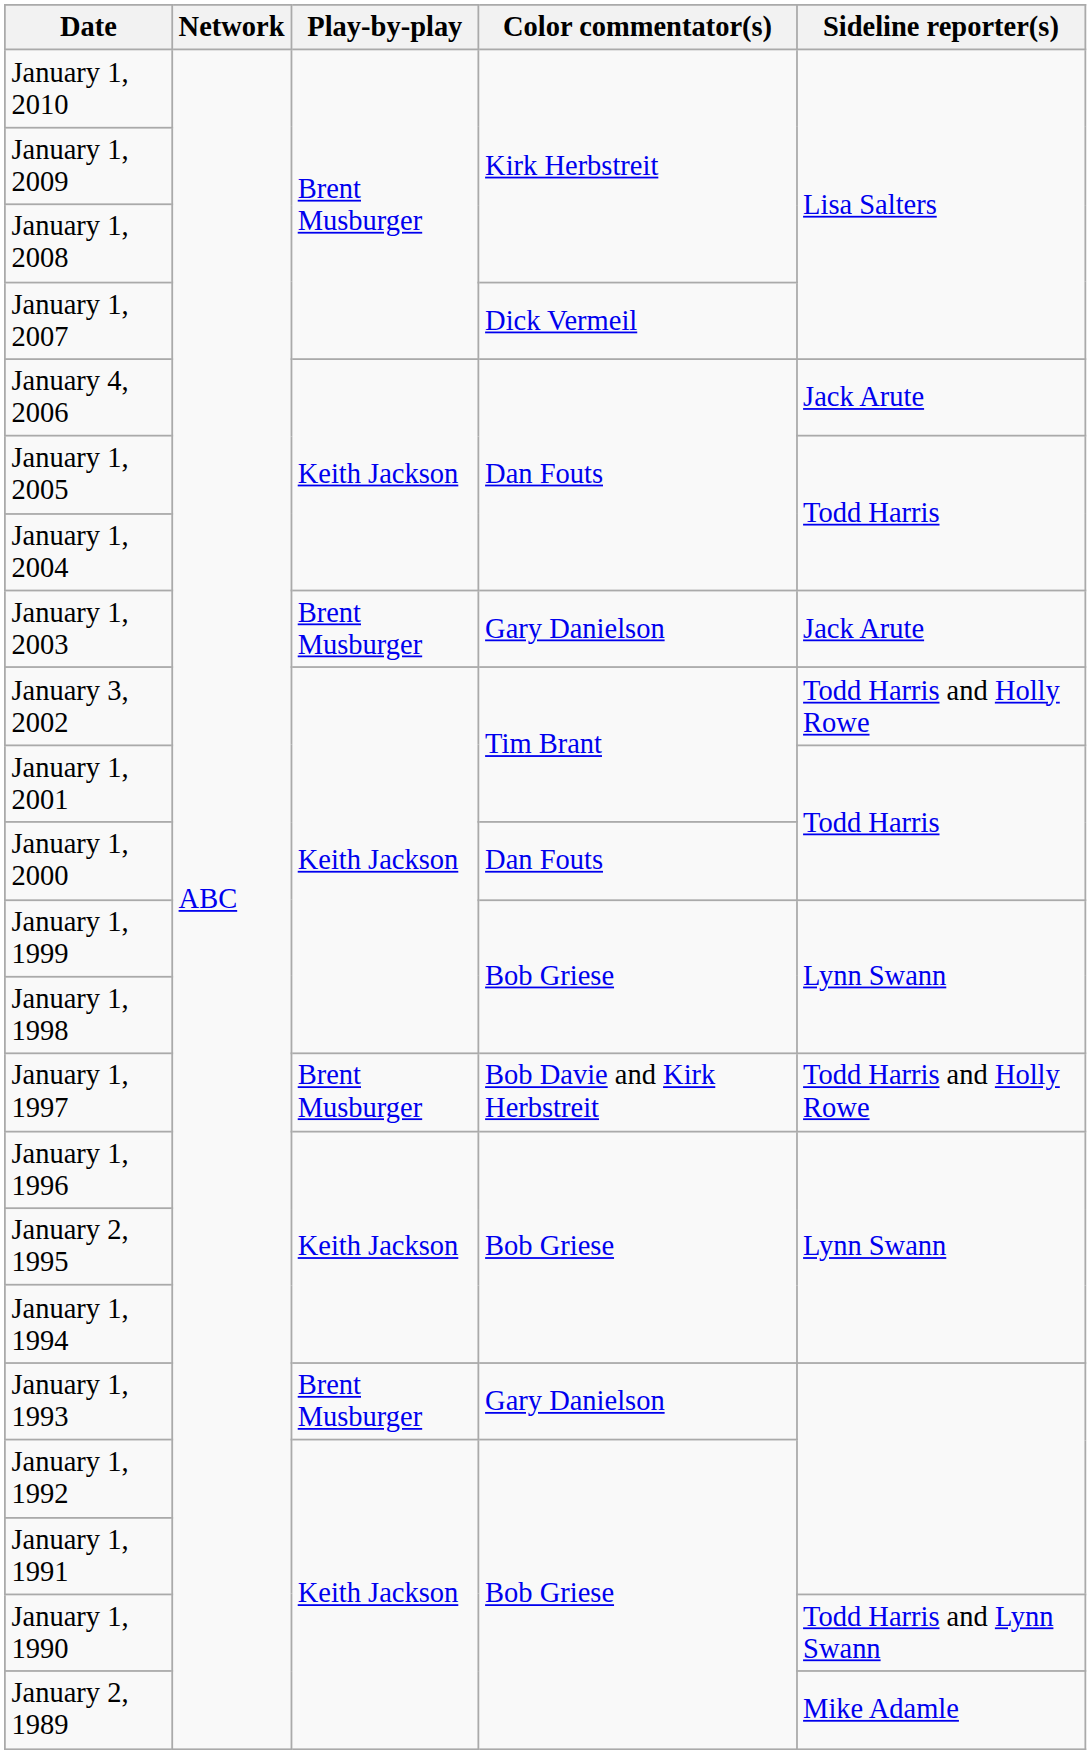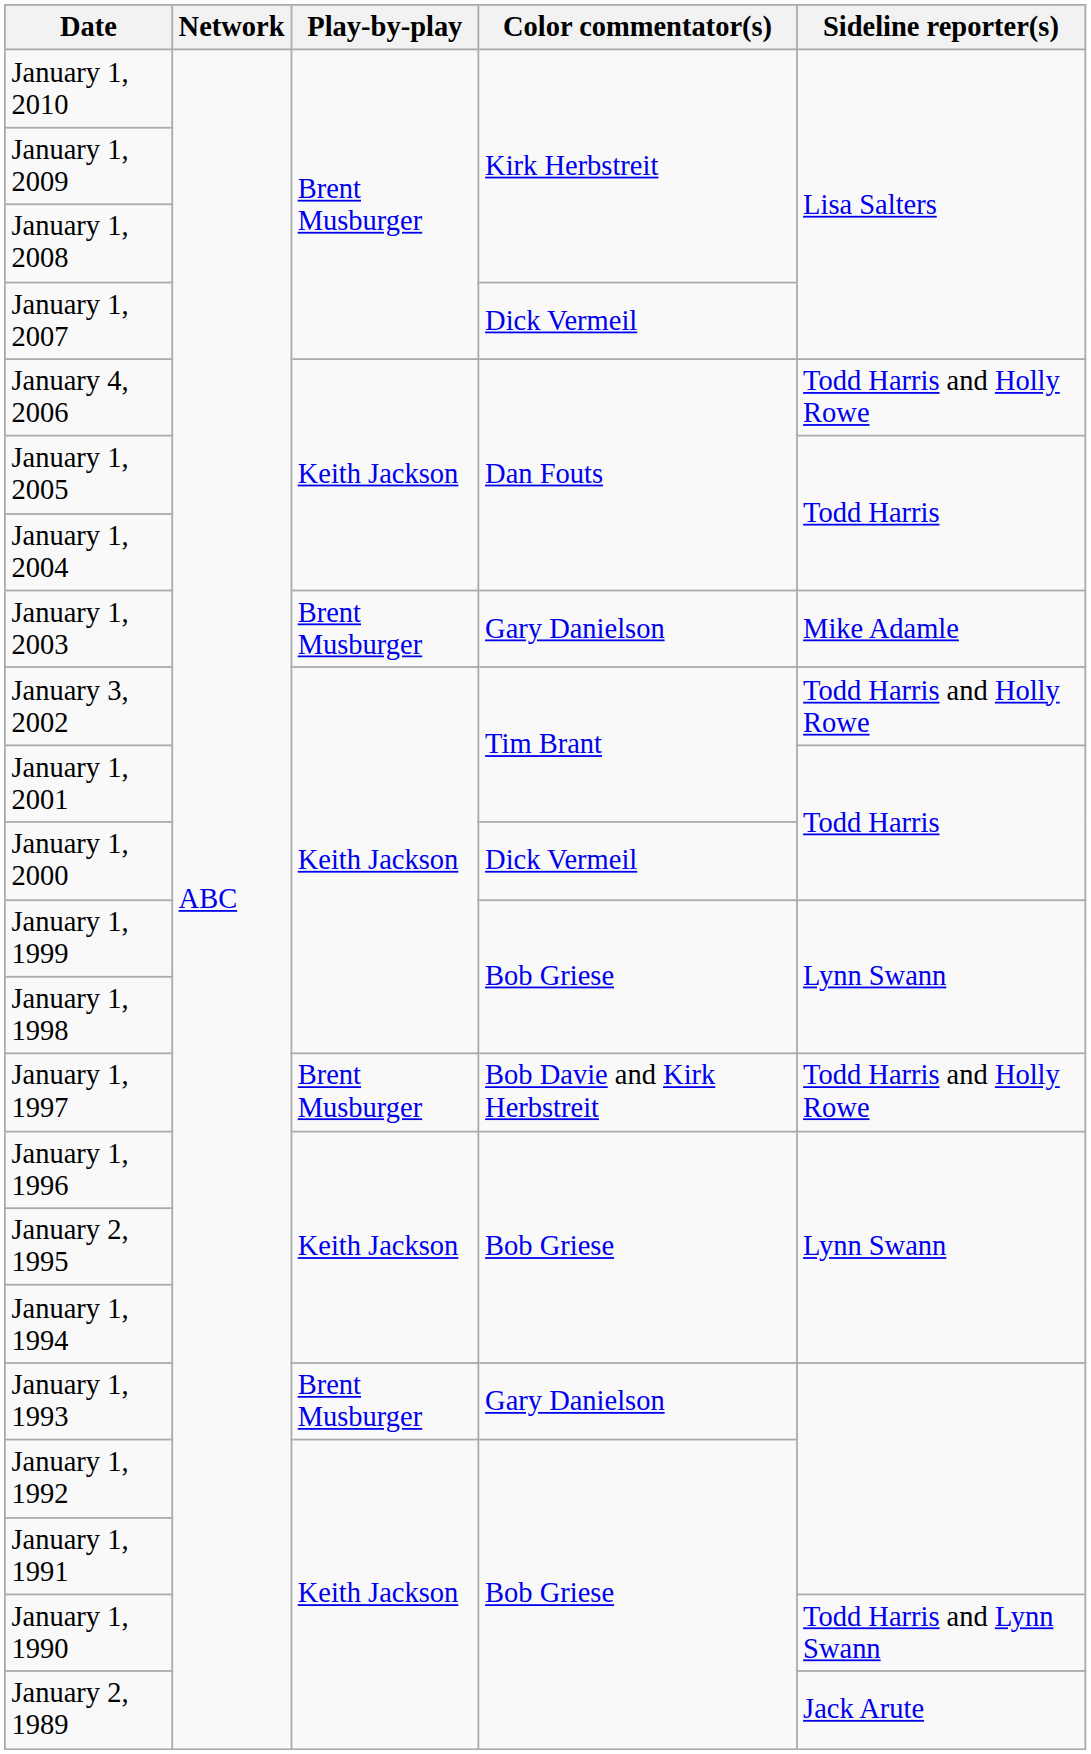 <table class="wikitable">
 <tr>
 <th>Date</th>
 <th>Network</th>
 <th>Play-by-play</th>
 <th>Color commentator(s)</th>
 <th>Sideline reporter(s)</th>
 </tr>
 <tr>
 <td>January 1, 2010</td>
 <td rowspan=22><a href='#'>ABC</a></td>
 <td rowspan=4><a href='#'>Brent Musburger</a></td>
 <td rowspan=3><a href='#'>Kirk Herbstreit</a></td>
 <td rowspan=4><a href='#'>Lisa Salters</a></td>
 </tr>
 <tr>
 <td>January 1, 2009</td>
 </tr>
 <tr>
 <td>January 1, 2008</td>
 </tr>
 <tr>
 <td>January 1, 2007</td>
 <td><a href='#'>Dick Vermeil</a></td>
 </tr>
 <tr>
 <td>January 4, 2006</td>
 <td rowspan=3><a href='#'>Keith Jackson</a></td>
 <td rowspan=3><a href='#'>Dan Fouts</a></td>
-<td><a href='#'>Jack Arute</a></td>
+<td><a href='#'>Todd Harris</a> and <a href='#'>Holly Rowe</a></td>
 </tr>
 <tr>
 <td>January 1, 2005</td>
 <td rowspan=2><a href='#'>Todd Harris</a></td>
 </tr>
 <tr>
 <td>January 1, 2004</td>
 </tr>
 <tr>
 <td>January 1, 2003</td>
 <td><a href='#'>Brent Musburger</a></td>
 <td><a href='#'>Gary Danielson</a></td>
-<td><a href='#'>Jack Arute</a></td>
+<td><a href='#'>Mike Adamle</a></td>
 </tr>
 <tr>
 <td>January 3, 2002</td>
 <td rowspan=5><a href='#'>Keith Jackson</a></td>
 <td rowspan=2><a href='#'>Tim Brant</a></td>
 <td><a href='#'>Todd Harris</a> and <a href='#'>Holly Rowe</a></td>
 </tr>
 <tr>
 <td>January 1, 2001</td>
 <td rowspan=2><a href='#'>Todd Harris</a></td>
 </tr>
 <tr>
 <td>January 1, 2000</td>
-<td><a href='#'>Dan Fouts</a></td>
+<td><a href='#'>Dick Vermeil</a></td>
 </tr>
 <tr>
 <td>January 1, 1999</td>
 <td rowspan=2><a href='#'>Bob Griese</a></td>
 <td rowspan=2><a href='#'>Lynn Swann</a></td>
 </tr>
 <tr>
 <td>January 1, 1998</td>
 </tr>
 <tr>
 <td>January 1, 1997</td>
 <td><a href='#'>Brent Musburger</a></td>
 <td><a href='#'>Bob Davie</a> and <a href='#'>Kirk Herbstreit</a></td>
 <td><a href='#'>Todd Harris</a> and <a href='#'>Holly Rowe</a></td>
 </tr>
 <tr>
 <td>January 1, 1996</td>
 <td rowspan=3><a href='#'>Keith Jackson</a></td>
 <td rowspan=3><a href='#'>Bob Griese</a></td>
 <td rowspan=3><a href='#'>Lynn Swann</a></td>
 </tr>
 <tr>
 <td>January 2, 1995</td>
 </tr>
 <tr>
 <td>January 1, 1994</td>
 </tr>
 <tr>
 <td>January 1, 1993</td>
 <td><a href='#'>Brent Musburger</a></td>
 <td><a href='#'>Gary Danielson</a></td>
 </tr>
 <tr>
 <td>January 1, 1992</td>
 <td rowspan=4><a href='#'>Keith Jackson</a></td>
 <td rowspan=4><a href='#'>Bob Griese</a></td>
 </tr>
 <tr>
 <td>January 1, 1991</td>
 </tr>
 <tr>
 <td>January 1, 1990</td>
 <td><a href='#'>Todd Harris</a> and <a href='#'>Lynn Swann</a></td>
 </tr>
 <tr>
 <td>January 2, 1989</td>
-<td><a href='#'>Mike Adamle</a></td>
+<td><a href='#'>Jack Arute</a></td>
 </tr>
 </table>
